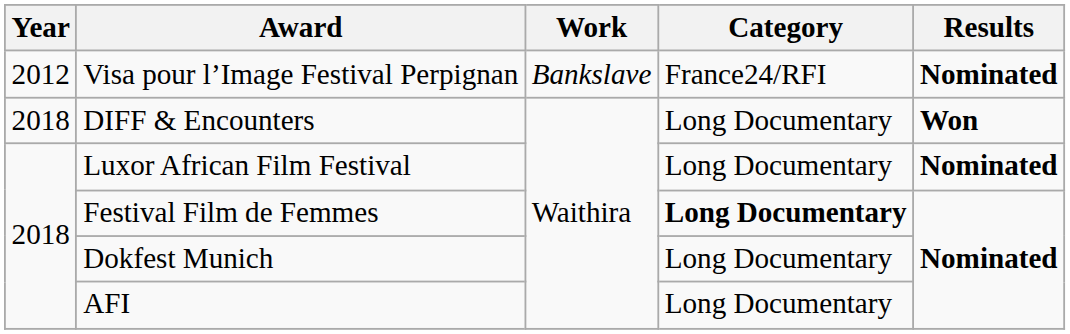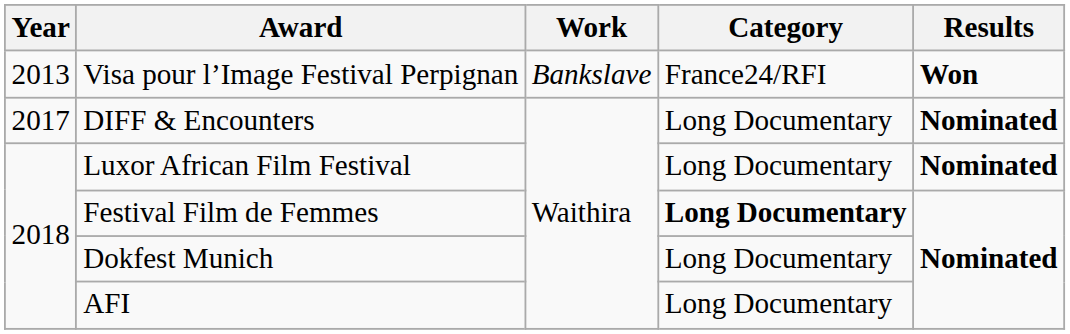 <table class="wikitable">
 <tr>
 <th>Year</th>
 <th>Award</th>
 <th>Work</th>
 <th>Category</th>
 <th>Results</th>
 </tr>
 <tr>
-<td>2012</td>
+<td>2013</td>
 <td>Visa pour l’Image Festival Perpignan</td>
 <td><em>Bankslave</em></td>
 <td>France24/RFI</td>
-<td><strong>Nominated</strong></td>
+<td><strong>Won</strong></td>
 </tr>
 <tr>
-<td>2018</td>
+<td>2017</td>
 <td>DIFF & Encounters</td>
 <td rowspan="5">Waithira</td>
 <td>Long Documentary</td>
-<td><strong>Won</strong></td>
+<td><strong>Nominated</strong></td>
 </tr>
 <tr>
 <td rowspan="4">2018</td>
 <td>Luxor African Film Festival</td>
 <td>Long Documentary</td>
 <td><strong>Nominated</strong></td>
 </tr>
 <tr>
 <td>Festival Film de Femmes</td>
 <td><strong>Long Documentary</strong></td>
 <td rowspan="3"><strong>Nominated</strong></td>
 </tr>
 <tr>
 <td>Dokfest Munich</td>
 <td>Long Documentary</td>
 </tr>
 <tr>
 <td>AFI</td>
 <td>Long Documentary</td>
 </tr>
 </table>
